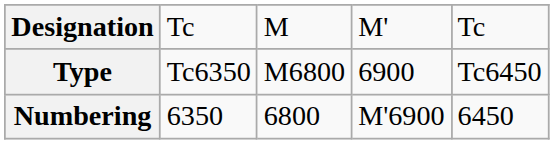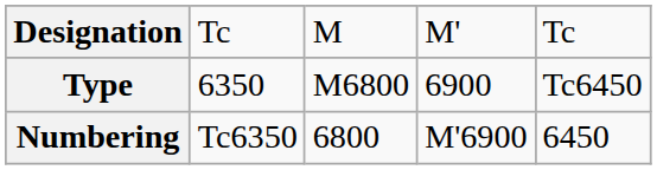 <table class="wikitable">
 <tr>
 <th>Designation</th>
 <td>Tc</td>
 <td>M</td>
 <td>M'</td>
 <td>Tc</td>
 </tr>
 <tr>
 <th>Type</th>
-<td>Tc6350</td>
+<td>6350</td>
 <td>M6800</td>
 <td>6900</td>
 <td>Tc6450</td>
 </tr>
 <tr>
 <th>Numbering</th>
-<td>6350</td>
+<td>Tc6350</td>
 <td>6800</td>
 <td>M'6900</td>
 <td>6450</td>
 </tr>
 </table>
